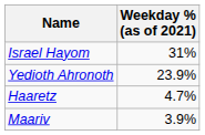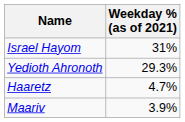 <table class="wikitable sortable">
 <tr>
 <th>Name</th>
 <th data-sort-type="number">Weekday %<br>(as of 2021)<br></th>
 </tr>
 <tr>
 <td><em><a href='#'>Israel Hayom</a></em></td>
 <td align="right">31%</td>
 </tr>
 <tr>
 <td><em><a href='#'>Yedioth Ahronoth</a></em></td>
-<td align="right">23.9%</td>
+<td align="right">29.3%</td>
 </tr>
 <tr>
 <td><em><a href='#'>Haaretz</a></em></td>
 <td align="right">4.7%</td>
 </tr>
 <tr>
 <td><em><a href='#'>Maariv</a></em></td>
 <td align="right">3.9%</td>
 </tr>
 </table>
